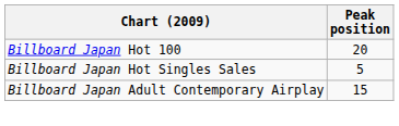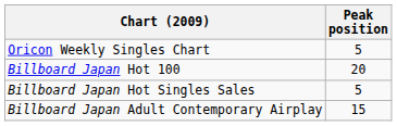 <table class="wikitable sortable" border="1">
 <tr>
 <th>Chart (2009)</th>
 <th>Peak<br>position</th>
+</tr>
+<tr>
+<td><a href='#'>Oricon</a> Weekly Singles Chart</td>
+<td style="text-align:center;">5</td>
 </tr>
 <tr>
 <td><em><a href='#'>Billboard Japan</a></em> Hot 100</td>
 <td style="text-align:center;">20</td>
 </tr>
 <tr>
 <td><em>Billboard Japan</em> Hot Singles Sales</td>
 <td style="text-align:center;">5</td>
 </tr>
 <tr>
 <td><em>Billboard Japan</em> Adult Contemporary Airplay</td>
 <td style="text-align:center;">15</td>
 </tr>
 </table>
